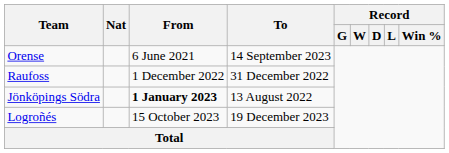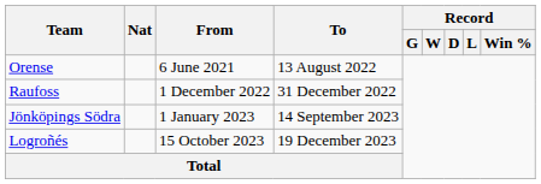 <table class="wikitable" style="text-align: center">
 <tr>
 <th rowspan="2">Team</th>
 <th rowspan="2">Nat</th>
 <th rowspan="2">From</th>
 <th rowspan="2">To</th>
 <th colspan="5">Record</th>
 </tr>
 <tr>
 <th>G</th>
 <th>W</th>
 <th>D</th>
 <th>L</th>
 <th>Win %</th>
 </tr>
 <tr>
 <td align=left><a href='#'>Orense</a></td>
 <td></td>
 <td align=left>6 June 2021</td>
-<td align=left>14 September 2023<br></td>
+<td align=left>13 August 2022<br></td>
 </tr>
 <tr>
 <td align=left><a href='#'>Raufoss</a></td>
 <td></td>
 <td align=left>1 December 2022</td>
 <td align=left>31 December 2022<br></td>
 </tr>
 <tr>
 <td align=left><a href='#'>Jönköpings Södra</a></td>
 <td></td>
-<td align=left><strong>1 January 2023</strong></td>
-<td align=left>13 August 2022<br></td>
+<td align=left>1 January 2023</td>
+<td align=left>14 September 2023<br></td>
 </tr>
 <tr>
 <td align=left><a href='#'>Logroñés</a></td>
 <td></td>
 <td align=left>15 October 2023</td>
 <td align=left>19 December 2023<br></td>
 </tr>
 <tr>
 <th colspan="4">Total<br></th>
 </tr>
 </table>
